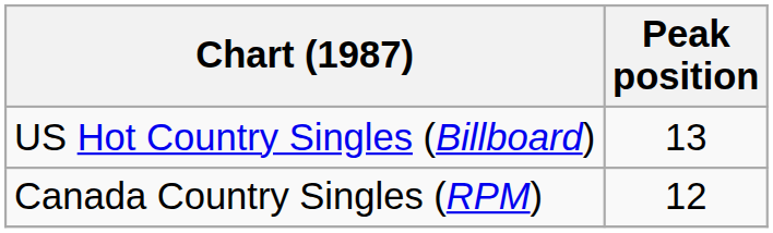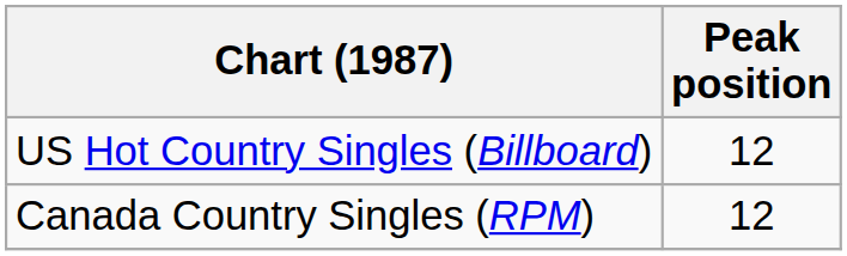 <table class="wikitable sortable">
 <tr>
 <th>Chart (1987)</th>
 <th>Peak<br>position</th>
 </tr>
 <tr>
 <td>US <a href='#'>Hot Country Singles</a> (<em><a href='#'>Billboard</a></em>)</td>
-<td align="center">13</td>
+<td align="center">12</td>
 </tr>
 <tr>
 <td>Canada Country Singles (<em><a href='#'>RPM</a></em>)</td>
 <td align="center">12</td>
 </tr>
 <tr>
 </tr>
 </table>
